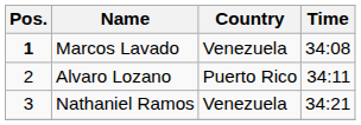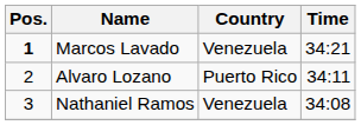 <table class="wikitable sortable">
 <tr>
 <th>Pos.</th>
 <th>Name</th>
 <th>Country</th>
 <th>Time</th>
 </tr>
 <tr>
 <td align="center"><strong>1</strong></td>
 <td>Marcos Lavado</td>
 <td>Venezuela</td>
-<td align="right">34:08</td>
+<td align="right">34:21</td>
 </tr>
 <tr>
 <td align="center">2</td>
 <td>Alvaro Lozano</td>
 <td>Puerto Rico</td>
 <td align="right">34:11</td>
 </tr>
 <tr>
 <td align="center">3</td>
 <td>Nathaniel Ramos</td>
 <td>Venezuela</td>
-<td align="right">34:21</td>
+<td align="right">34:08</td>
 </tr>
 <tr>
 </tr>
 </table>
